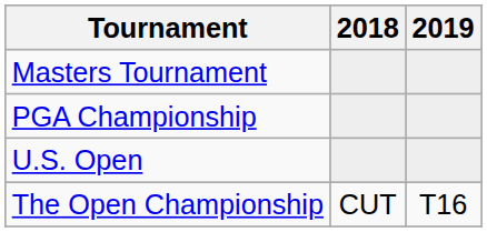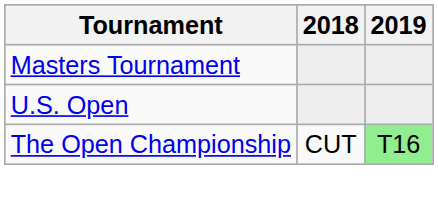 <table class="wikitable" style="font-size:95%;text-align:center;">
 <tr>
 <th>Tournament</th>
 <th>2018</th>
 <th>2019</th>
 </tr>
 <tr>
 <td align=left><a href='#'>Masters Tournament</a></td>
 <td style="background:#eeeeee;"></td>
 <td style="background:#eeeeee;"></td>
 </tr>
 <tr>
-<td align=left><a href='#'>PGA Championship</a></td>
-<td style="background:#eeeeee;"></td>
-<td style="background:#eeeeee;"></td>
-</tr>
-<tr>
 <td align=left><a href='#'>U.S. Open</a></td>
 <td style="background:#eeeeee;"></td>
 <td style="background:#eeeeee;"></td>
 </tr>
 <tr>
 <td align=left><a href='#'>The Open Championship</a></td>
 <td>CUT</td>
-<td>T16</td>
+<td style="background: lightgreen;">T16</td>
 </tr>
 </table>
